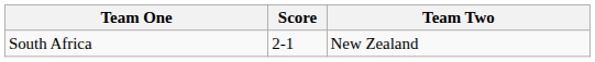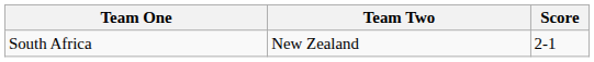 <table class="wikitable">
 <tr>
 <th width=250>Team One</th>
+<th width=250>Team Two</th>
 <th width=50>Score</th>
-<th width=250>Team Two</th>
 </tr>
 <tr>
 <td> South Africa</td>
+<td> New Zealand</td>
 <td>2-1</td>
-<td> New Zealand</td>
 </tr>
 </table>
